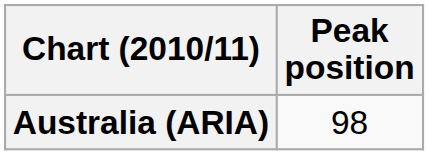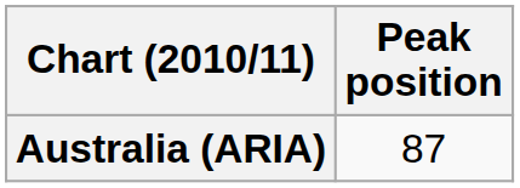 <table class="wikitable sortable plainrowheaders" style="text-align:center">
 <tr>
 <th scope="col">Chart (2010/11)</th>
 <th scope="col">Peak<br>position</th>
 </tr>
 <tr>
 <th scope="row">Australia (ARIA)</th>
-<td>98</td>
+<td>87</td>
 </tr>
 </table>
